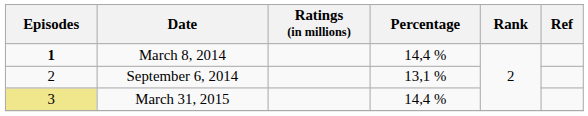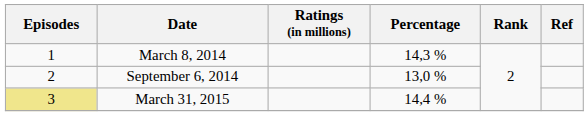 <table class="wikitable" style="text-align:center; line-height:15px; font-size:90%; margin:1em auto;" width=90%>
 <tr>
 <th>Episodes</th>
 <th>Date</th>
 <th>Ratings<br><small>(in millions)</small></th>
 <th>Percentage</th>
 <th>Rank</th>
 <th>Ref</th>
 </tr>
 <tr>
-<td><strong>1</strong></td>
+<td>1</td>
 <td>March 8, 2014</td>
 <td></td>
-<td>14,4 %</td>
+<td>14,3 %</td>
 <td rowspan=3>2</td>
 <td></td>
 </tr>
 <tr>
 <td>2</td>
 <td>September 6, 2014</td>
 <td><span></span></td>
-<td><span>13,1 %</span></td>
+<td><span>13,0 %</span></td>
 <td></td>
 </tr>
 <tr>
 <td style="background: khaki;">3</td>
 <td>March 31, 2015</td>
 <td><span></span></td>
 <td><span>14,4 %</span></td>
 <td></td>
 </tr>
 <tr>
 </tr>
 </table>
